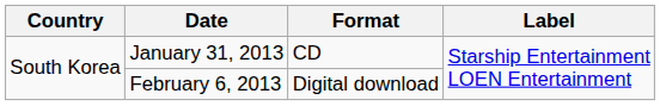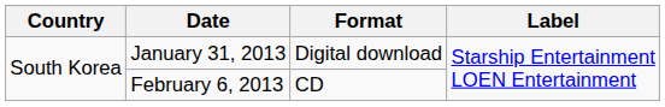 <table class="wikitable plainrowheaders">
 <tr>
 <th scope="col">Country</th>
 <th>Date</th>
 <th>Format</th>
 <th>Label</th>
 </tr>
 <tr>
 <td scope="row" rowspan="2">South Korea</td>
 <td scope="row" rowspan="1">January 31, 2013</td>
-<td>CD</td>
+<td>Digital download</td>
 <td scope="row" rowspan="2"><a href='#'>Starship Entertainment</a><br><a href='#'>LOEN Entertainment</a></td>
 </tr>
 <tr>
 <td scope="row" rowspan="1">February 6, 2013</td>
-<td>Digital download</td>
+<td>CD</td>
 </tr>
 </table>
